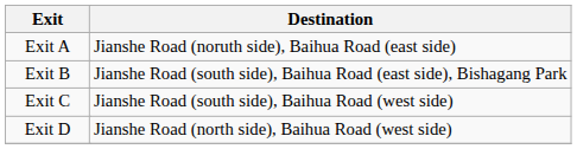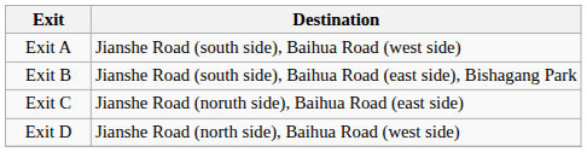 <table class=wikitable>
 <tr>
 <th style="width:70px" colspan=2>Exit</th>
 <th>Destination</th>
 </tr>
 <tr>
 <td align=center colspan=2>Exit A</td>
-<td>Jianshe Road (noruth side), Baihua Road (east side)</td>
+<td>Jianshe Road (south side), Baihua Road (west side)</td>
 </tr>
 <tr>
 <td align=center colspan=2>Exit B</td>
 <td>Jianshe Road (south side), Baihua Road (east side), Bishagang Park</td>
 </tr>
 <tr>
 <td align=center colspan=2>Exit C</td>
-<td>Jianshe Road (south side), Baihua Road (west side)</td>
+<td>Jianshe Road (noruth side), Baihua Road (east side)</td>
 </tr>
 <tr>
 <td align=center colspan=2>Exit D</td>
 <td>Jianshe Road (north side), Baihua Road (west side)</td>
 </tr>
 <tr>
 </tr>
 </table>
